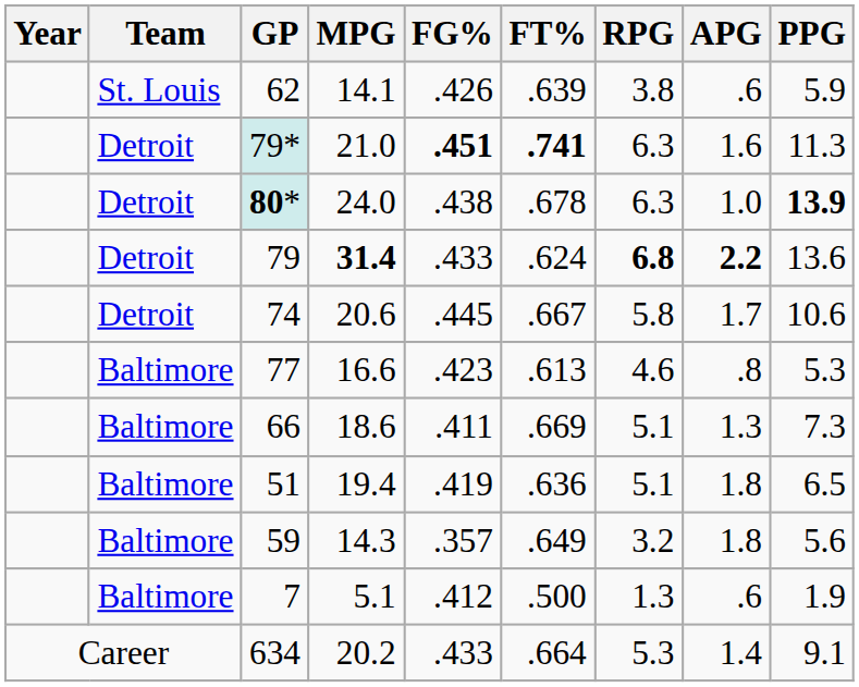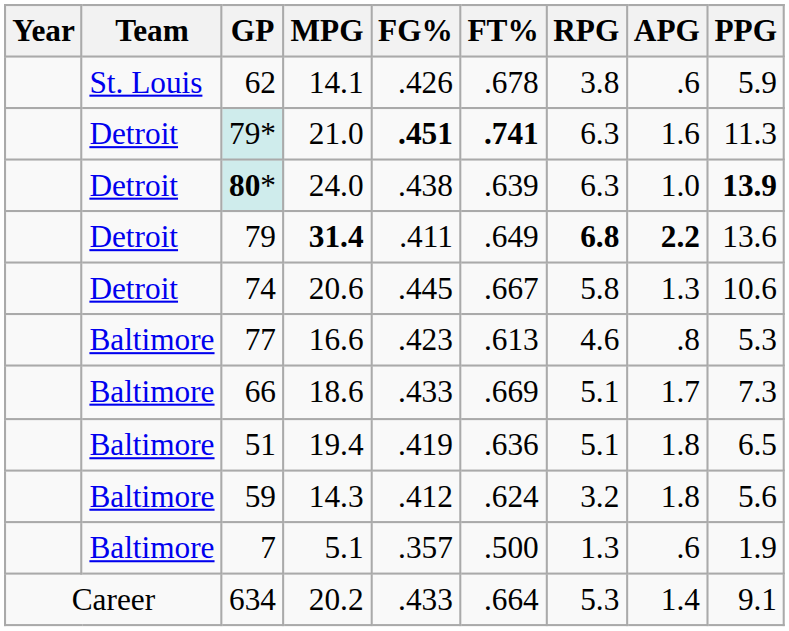 <table class="wikitable sortable" style="font-size:95%; text-align:right;">
 <tr>
 <th>Year</th>
 <th>Team</th>
 <th>GP</th>
 <th>MPG</th>
 <th>FG%</th>
 <th>FT%</th>
 <th>RPG</th>
 <th>APG</th>
 <th>PPG</th>
 </tr>
 <tr>
 <td style="text-align:left;"></td>
 <td style="text-align:left;"><a href='#'>St. Louis</a></td>
 <td>62</td>
 <td>14.1</td>
 <td>.426</td>
-<td>.639</td>
+<td>.678</td>
 <td>3.8</td>
 <td>.6</td>
 <td>5.9</td>
 </tr>
 <tr>
 <td style="text-align:left;"></td>
 <td style="text-align:left;"><a href='#'>Detroit</a></td>
 <td bgcolor="cfecec">79*</td>
 <td>21.0</td>
 <td><strong>.451</strong></td>
 <td><strong>.741</strong></td>
 <td>6.3</td>
 <td>1.6</td>
 <td>11.3</td>
 </tr>
 <tr>
 <td style="text-align:left;"></td>
 <td style="text-align:left;"><a href='#'>Detroit</a></td>
 <td bgcolor="cfecec"><strong>80</strong>*</td>
 <td>24.0</td>
 <td>.438</td>
-<td>.678</td>
+<td>.639</td>
 <td>6.3</td>
 <td>1.0</td>
 <td><strong>13.9</strong></td>
 </tr>
 <tr>
 <td style="text-align:left;"></td>
 <td style="text-align:left;"><a href='#'>Detroit</a></td>
 <td>79</td>
 <td><strong>31.4</strong></td>
-<td>.433</td>
-<td>.624</td>
+<td>.411</td>
+<td>.649</td>
 <td><strong>6.8</strong></td>
 <td><strong>2.2</strong></td>
 <td>13.6</td>
 </tr>
 <tr>
 <td style="text-align:left;"></td>
 <td style="text-align:left;"><a href='#'>Detroit</a></td>
 <td>74</td>
 <td>20.6</td>
 <td>.445</td>
 <td>.667</td>
 <td>5.8</td>
-<td>1.7</td>
+<td>1.3</td>
 <td>10.6</td>
 </tr>
 <tr>
 <td style="text-align:left;"></td>
 <td style="text-align:left;"><a href='#'>Baltimore</a></td>
 <td>77</td>
 <td>16.6</td>
 <td>.423</td>
 <td>.613</td>
 <td>4.6</td>
 <td>.8</td>
 <td>5.3</td>
 </tr>
 <tr>
 <td style="text-align:left;"></td>
 <td style="text-align:left;"><a href='#'>Baltimore</a></td>
 <td>66</td>
 <td>18.6</td>
-<td>.411</td>
+<td>.433</td>
 <td>.669</td>
 <td>5.1</td>
-<td>1.3</td>
+<td>1.7</td>
 <td>7.3</td>
 </tr>
 <tr>
 <td style="text-align:left;"></td>
 <td style="text-align:left;"><a href='#'>Baltimore</a></td>
 <td>51</td>
 <td>19.4</td>
 <td>.419</td>
 <td>.636</td>
 <td>5.1</td>
 <td>1.8</td>
 <td>6.5</td>
 </tr>
 <tr>
 <td style="text-align:left;"></td>
 <td style="text-align:left;"><a href='#'>Baltimore</a></td>
 <td>59</td>
 <td>14.3</td>
-<td>.357</td>
-<td>.649</td>
+<td>.412</td>
+<td>.624</td>
 <td>3.2</td>
 <td>1.8</td>
 <td>5.6</td>
 </tr>
 <tr>
 <td style="text-align:left;"></td>
 <td style="text-align:left;"><a href='#'>Baltimore</a></td>
 <td>7</td>
 <td>5.1</td>
-<td>.412</td>
+<td>.357</td>
 <td>.500</td>
 <td>1.3</td>
 <td>.6</td>
 <td>1.9</td>
 </tr>
 <tr>
 <td colspan="2" style="text-align:center;">Career</td>
 <td>634</td>
 <td>20.2</td>
 <td>.433</td>
 <td>.664</td>
 <td>5.3</td>
 <td>1.4</td>
 <td>9.1</td>
 </tr>
 </table>
